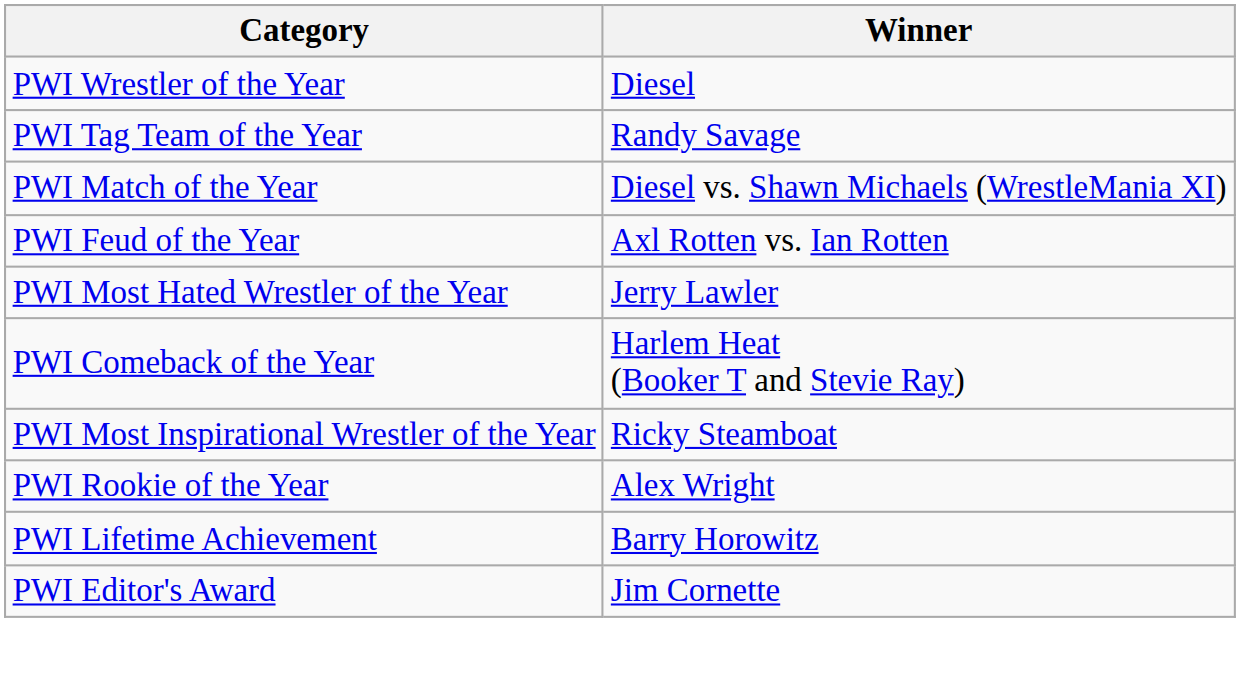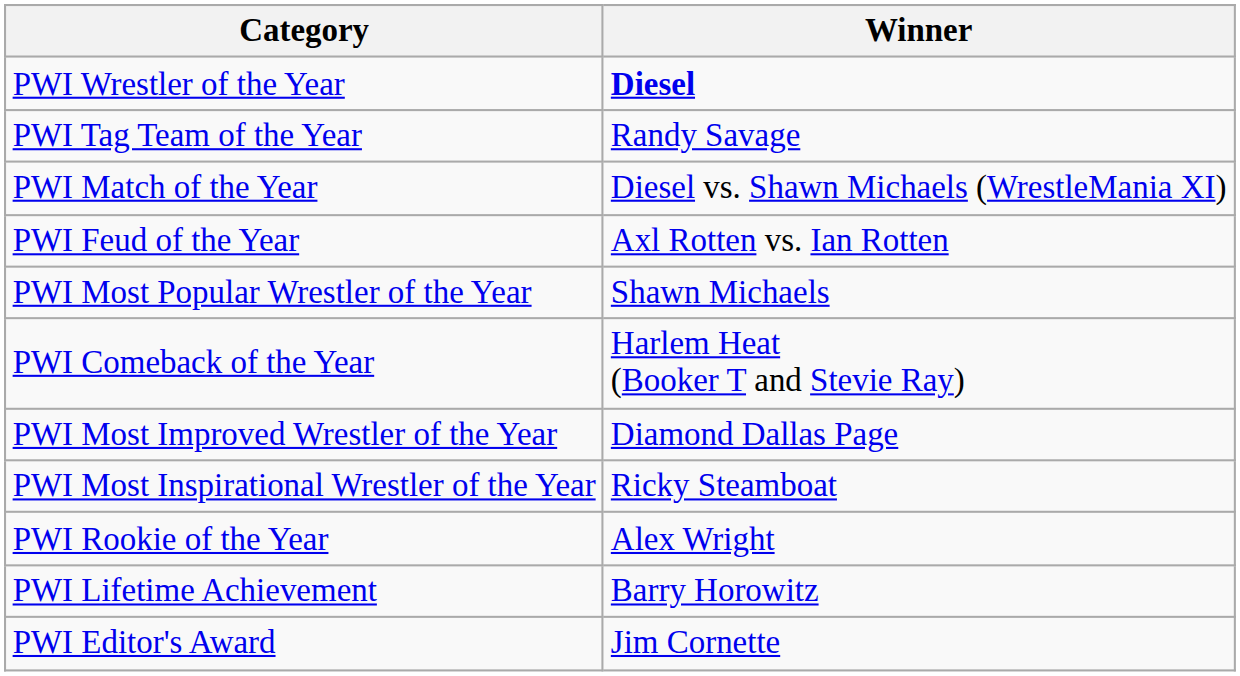 <table class="wikitable">
 <tr>
 <th>Category</th>
 <th>Winner</th>
 </tr>
 <tr>
 <td><a href='#'>PWI Wrestler of the Year</a></td>
-<td><a href='#'>Diesel</a></td>
+<td><strong><a href='#'>Diesel</a></strong></td>
 </tr>
 <tr>
 <td><a href='#'>PWI Tag Team of the Year</a></td>
 <td><a href='#'>Randy Savage</a></td>
 </tr>
 <tr>
 <td><a href='#'>PWI Match of the Year</a></td>
 <td><a href='#'>Diesel</a> vs. <a href='#'>Shawn Michaels</a> (<a href='#'>WrestleMania XI</a>)</td>
 </tr>
 <tr>
 <td><a href='#'>PWI Feud of the Year</a></td>
 <td><a href='#'>Axl Rotten</a> vs. <a href='#'>Ian Rotten</a></td>
 </tr>
 <tr>
-<td><a href='#'>PWI Most Hated Wrestler of the Year</a></td>
-<td><a href='#'>Jerry Lawler</a></td>
+<td><a href='#'>PWI Most Popular Wrestler of the Year</a></td>
+<td><a href='#'>Shawn Michaels</a></td>
 </tr>
 <tr>
 <td><a href='#'>PWI Comeback of the Year</a></td>
 <td><a href='#'>Harlem Heat</a><br>(<a href='#'>Booker T</a> and <a href='#'>Stevie Ray</a>)</td>
+</tr>
+<tr>
+<td><a href='#'>PWI Most Improved Wrestler of the Year</a></td>
+<td><a href='#'>Diamond Dallas Page</a></td>
 </tr>
 <tr>
 <td><a href='#'>PWI Most Inspirational Wrestler of the Year</a></td>
 <td><a href='#'>Ricky Steamboat</a></td>
 </tr>
 <tr>
 <td><a href='#'>PWI Rookie of the Year</a></td>
 <td><a href='#'>Alex Wright</a></td>
 </tr>
 <tr>
 <td><a href='#'>PWI Lifetime Achievement</a></td>
 <td><a href='#'>Barry Horowitz</a></td>
 </tr>
 <tr>
 <td><a href='#'>PWI Editor's Award</a></td>
 <td><a href='#'>Jim Cornette</a></td>
 </tr>
 </table>
